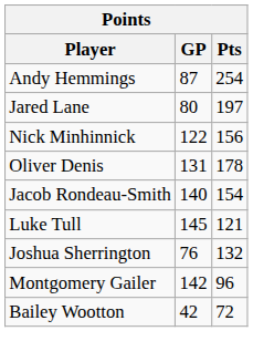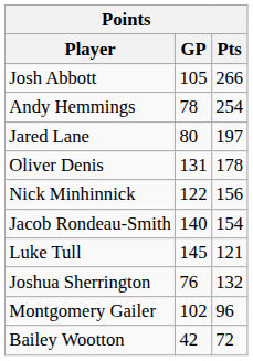 <table class="wikitable">
 <tr>
 <th colspan="3">Points</th>
 </tr>
 <tr>
 <th>Player</th>
 <th>GP</th>
 <th>Pts</th>
 </tr>
 <tr>
+<td>Josh Abbott</td>
+<td>105</td>
+<td>266</td>
+</tr>
+<tr>
 <td>Andy Hemmings</td>
-<td>87</td>
+<td>78</td>
 <td>254</td>
 </tr>
 <tr>
 <td>Jared Lane</td>
 <td>80</td>
 <td>197</td>
 </tr>
 <tr>
+<td>Oliver Denis</td>
+<td>131</td>
+<td>178</td>
+</tr>
+<tr>
 <td>Nick Minhinnick</td>
 <td>122</td>
 <td>156</td>
-</tr>
-<tr>
-<td>Oliver Denis</td>
-<td>131</td>
-<td>178</td>
 </tr>
 <tr>
 <td>Jacob Rondeau-Smith</td>
 <td>140</td>
 <td>154</td>
 </tr>
 <tr>
 <td>Luke Tull</td>
 <td>145</td>
 <td>121</td>
 </tr>
 <tr>
 <td>Joshua Sherrington</td>
 <td>76</td>
 <td>132</td>
 </tr>
 <tr>
 <td>Montgomery Gailer</td>
-<td>142</td>
+<td>102</td>
 <td>96</td>
 </tr>
 <tr>
 <td>Bailey Wootton</td>
 <td>42</td>
 <td>72</td>
 </tr>
 </table>
